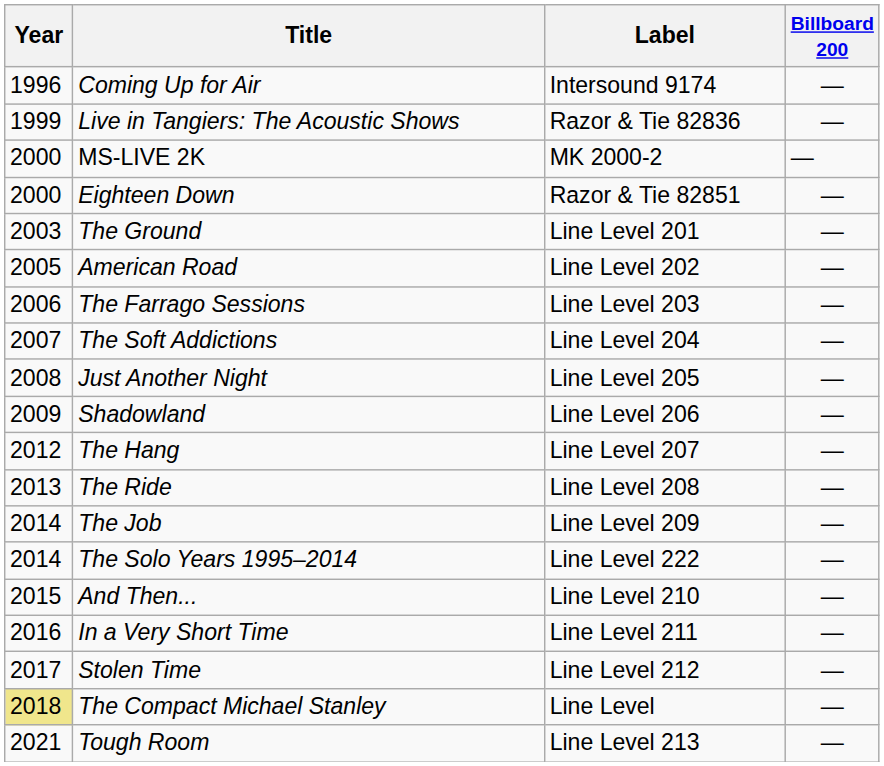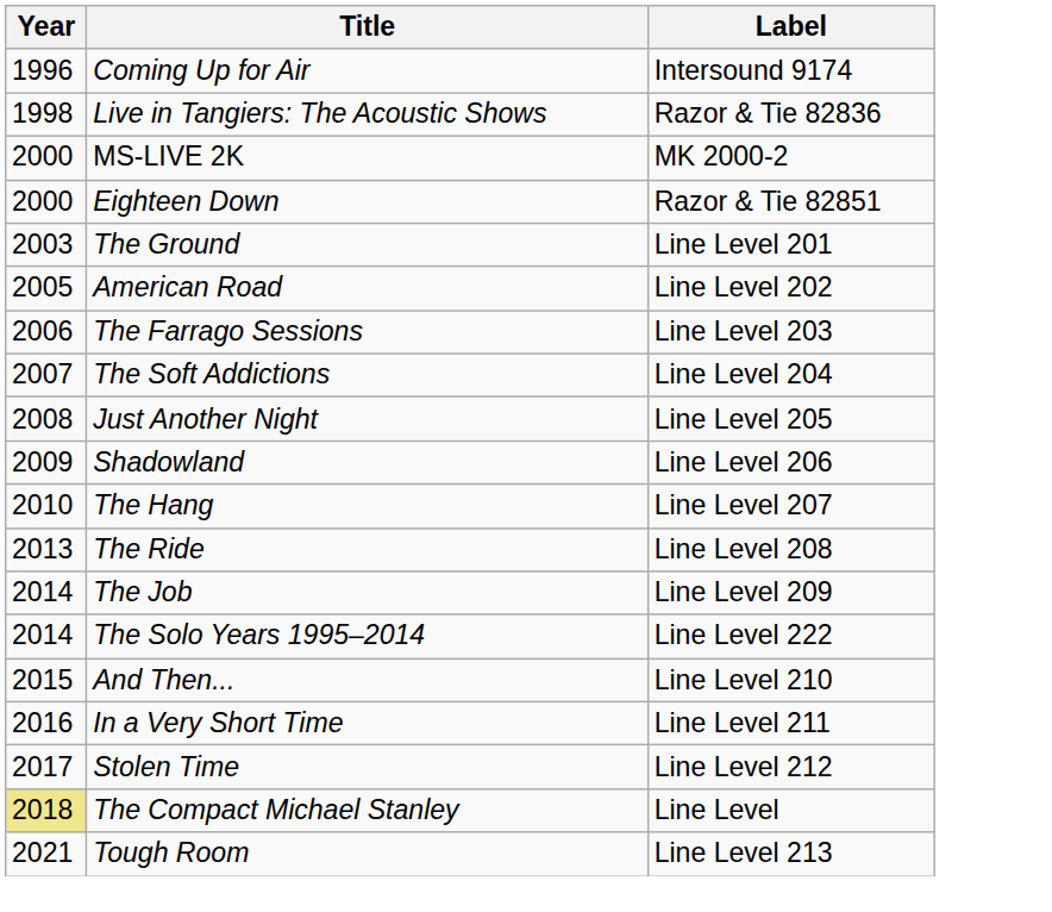 <table class="wikitable">
 <tr>
 <th width="40">Year</th>
 <th width="320">Title</th>
 <th width="160">Label</th>
-<th><small><a href='#'>Billboard<br>200</a></small></th>
 </tr>
 <tr>
 <td>1996</td>
 <td><em>Coming Up for Air</em></td>
 <td>Intersound 9174</td>
-<td align="center">—</td>
 </tr>
 <tr>
-<td>1999</td>
+<td>1998</td>
 <td><em>Live in Tangiers: The Acoustic Shows</em></td>
 <td>Razor & Tie 82836</td>
-<td align="center">—</td>
 </tr>
 <tr>
 <td>2000</td>
 <td>MS-LIVE 2K</td>
 <td>MK 2000-2</td>
-<td>—</td>
 </tr>
 <tr>
 <td>2000</td>
 <td><em>Eighteen Down</em></td>
 <td>Razor & Tie 82851</td>
-<td align="center">—</td>
 </tr>
 <tr>
 <td>2003</td>
 <td><em>The Ground</em></td>
 <td>Line Level 201</td>
-<td align="center">—</td>
 </tr>
 <tr>
 <td>2005</td>
 <td><em>American Road</em></td>
 <td>Line Level 202</td>
-<td align="center">—</td>
 </tr>
 <tr>
 <td>2006</td>
 <td><em>The Farrago Sessions</em></td>
 <td>Line Level 203</td>
-<td align="center">—</td>
 </tr>
 <tr>
 <td>2007</td>
 <td><em>The Soft Addictions</em></td>
 <td>Line Level 204</td>
-<td align="center">—</td>
 </tr>
 <tr>
 <td>2008</td>
 <td><em>Just Another Night</em></td>
 <td>Line Level 205</td>
-<td align="center">—</td>
 </tr>
 <tr>
 <td>2009</td>
 <td><em>Shadowland</em></td>
 <td>Line Level 206</td>
-<td align="center">—</td>
 </tr>
 <tr>
-<td>2012</td>
+<td>2010</td>
 <td><em>The Hang</em></td>
 <td>Line Level 207</td>
-<td align="center">—</td>
 </tr>
 <tr>
 <td>2013</td>
 <td><em>The Ride</em></td>
 <td>Line Level 208</td>
-<td align="center">—</td>
 </tr>
 <tr>
 <td>2014</td>
 <td><em>The Job</em></td>
 <td>Line Level 209</td>
-<td align="center">—</td>
 </tr>
 <tr>
 <td>2014</td>
 <td><em>The Solo Years 1995–2014</em></td>
 <td>Line Level 222</td>
-<td align="center">—</td>
 </tr>
 <tr>
 <td>2015</td>
 <td><em>And Then...</em></td>
 <td>Line Level 210</td>
-<td align="center">—</td>
 </tr>
 <tr>
 <td>2016</td>
 <td><em>In a Very Short Time</em></td>
 <td>Line Level 211</td>
-<td align="center">—</td>
 </tr>
 <tr>
 <td>2017</td>
 <td><em>Stolen Time</em></td>
 <td>Line Level 212</td>
-<td align="center">—</td>
 </tr>
 <tr>
 <td style="background: khaki;">2018</td>
 <td><em>The Compact Michael Stanley</em></td>
 <td>Line Level</td>
-<td align="center">—</td>
 </tr>
 <tr>
 <td>2021</td>
 <td><em>Tough Room</em></td>
 <td>Line Level 213</td>
-<td align="center">—</td>
 </tr>
 </table>
